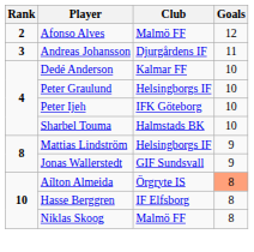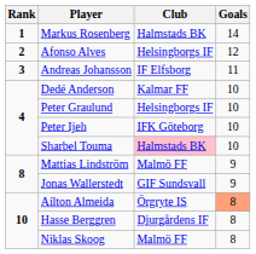 <table class="wikitable" style="text-align:center">
 <tr>
 <th>Rank</th>
 <th>Player</th>
 <th>Club</th>
 <th>Goals</th>
 </tr>
 <tr>
+<td rowspan="1"><strong>1</strong></td>
+<td align="left"> <a href='#'>Markus Rosenberg</a></td>
+<td align="left"><a href='#'>Halmstads BK</a></td>
+<td>14</td>
+</tr>
+<tr>
 <td rowspan="1"><strong>2</strong></td>
 <td align="left"> <a href='#'>Afonso Alves</a></td>
-<td align="left"><a href='#'>Malmö FF</a></td>
+<td align="left"><a href='#'>Helsingborgs IF</a></td>
 <td>12</td>
 </tr>
 <tr>
 <td rowspan="1"><strong>3</strong></td>
 <td align="left"> <a href='#'>Andreas Johansson</a></td>
-<td align="left"><a href='#'>Djurgårdens IF</a></td>
+<td align="left"><a href='#'>IF Elfsborg</a></td>
 <td>11</td>
 </tr>
 <tr>
 <td rowspan="4"><strong>4</strong></td>
 <td align="left"> <a href='#'>Dedé Anderson</a></td>
 <td align="left"><a href='#'>Kalmar FF</a></td>
 <td>10</td>
 </tr>
 <tr>
 <td align="left"> <a href='#'>Peter Graulund</a></td>
 <td align="left"><a href='#'>Helsingborgs IF</a></td>
 <td>10</td>
 </tr>
 <tr>
 <td align="left"> <a href='#'>Peter Ijeh</a></td>
 <td align="left"><a href='#'>IFK Göteborg</a></td>
 <td>10</td>
 </tr>
 <tr>
 <td align="left"> <a href='#'>Sharbel Touma</a></td>
-<td align="left"><a href='#'>Halmstads BK</a></td>
+<td align="left" style="background: pink;"><a href='#'>Halmstads BK</a></td>
 <td>10</td>
 </tr>
 <tr>
 <td rowspan="2"><strong>8</strong></td>
 <td align="left"> <a href='#'>Mattias Lindström</a></td>
-<td align="left"><a href='#'>Helsingborgs IF</a></td>
+<td align="left"><a href='#'>Malmö FF</a></td>
 <td>9</td>
 </tr>
 <tr>
 <td align="left"> <a href='#'>Jonas Wallerstedt</a></td>
 <td align="left"><a href='#'>GIF Sundsvall</a></td>
 <td>9</td>
 </tr>
 <tr>
 <td rowspan="3"><strong>10</strong></td>
 <td align="left"> <a href='#'>Aílton Almeida</a></td>
 <td align="left"><a href='#'>Örgryte IS</a></td>
 <td style="background: lightsalmon;">8</td>
 </tr>
 <tr>
 <td align="left"> <a href='#'>Hasse Berggren</a></td>
-<td align="left"><a href='#'>IF Elfsborg</a></td>
+<td align="left"><a href='#'>Djurgårdens IF</a></td>
 <td>8</td>
 </tr>
 <tr>
 <td align="left"> <a href='#'>Niklas Skoog</a></td>
 <td align="left"><a href='#'>Malmö FF</a></td>
 <td>8</td>
 </tr>
 </table>
